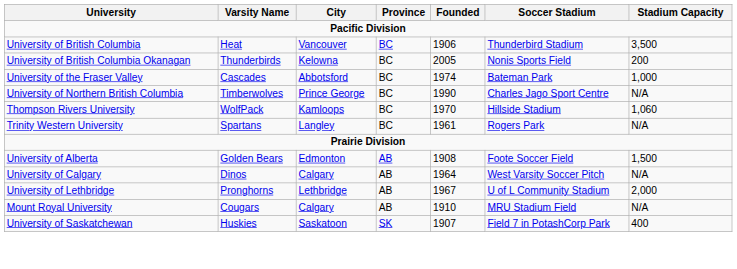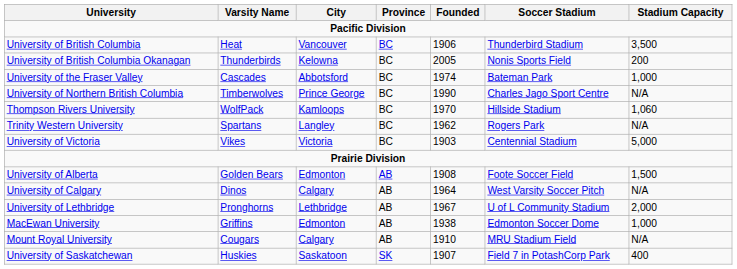 <table class="wikitable" width="90%">
 <tr>
 <th>University</th>
 <th>Varsity Name</th>
 <th>City</th>
 <th>Province</th>
 <th>Founded</th>
 <th>Soccer Stadium</th>
 <th>Stadium Capacity</th>
 </tr>
 <tr align="center">
 <td colspan="7"><strong>Pacific Division</strong></td>
 </tr>
 <tr>
 <td><a href='#'>University of British Columbia</a></td>
 <td><a href='#'>Heat</a></td>
 <td><a href='#'>Vancouver</a></td>
 <td><a href='#'>BC</a></td>
 <td>1906</td>
 <td><a href='#'>Thunderbird Stadium</a></td>
 <td>3,500</td>
 </tr>
 <tr>
 <td><a href='#'>University of British Columbia Okanagan</a></td>
 <td><a href='#'>Thunderbirds</a></td>
 <td><a href='#'>Kelowna</a></td>
 <td>BC</td>
 <td>2005</td>
 <td><a href='#'>Nonis Sports Field</a></td>
 <td>200</td>
 </tr>
 <tr>
 <td><a href='#'>University of the Fraser Valley</a></td>
 <td><a href='#'>Cascades</a></td>
 <td><a href='#'>Abbotsford</a></td>
 <td>BC</td>
 <td>1974</td>
 <td><a href='#'>Bateman Park</a></td>
 <td>1,000</td>
 </tr>
 <tr>
 <td><a href='#'>University of Northern British Columbia</a></td>
 <td><a href='#'>Timberwolves</a></td>
 <td><a href='#'>Prince George</a></td>
 <td>BC</td>
 <td>1990</td>
 <td><a href='#'>Charles Jago Sport Centre</a></td>
 <td>N/A</td>
 </tr>
 <tr>
 <td><a href='#'>Thompson Rivers University</a></td>
 <td><a href='#'>WolfPack</a></td>
 <td><a href='#'>Kamloops</a></td>
 <td>BC</td>
 <td>1970</td>
 <td><a href='#'>Hillside Stadium</a></td>
 <td>1,060</td>
 </tr>
 <tr>
 <td><a href='#'>Trinity Western University</a></td>
 <td><a href='#'>Spartans</a></td>
 <td><a href='#'>Langley</a></td>
 <td>BC</td>
-<td>1961</td>
+<td>1962</td>
 <td><a href='#'>Rogers Park</a></td>
 <td>N/A</td>
+</tr>
+<tr>
+<td><a href='#'>University of Victoria</a></td>
+<td><a href='#'>Vikes</a></td>
+<td><a href='#'>Victoria</a></td>
+<td>BC</td>
+<td>1903</td>
+<td><a href='#'>Centennial Stadium</a></td>
+<td>5,000</td>
 </tr>
 <tr align="center">
 <td colspan="7"><strong>Prairie Division</strong></td>
 </tr>
 <tr>
 <td><a href='#'>University of Alberta</a></td>
 <td><a href='#'>Golden Bears</a></td>
 <td><a href='#'>Edmonton</a></td>
 <td><a href='#'>AB</a></td>
 <td>1908</td>
 <td><a href='#'>Foote Soccer Field</a></td>
 <td>1,500</td>
 </tr>
 <tr>
 <td><a href='#'>University of Calgary</a></td>
 <td><a href='#'>Dinos</a></td>
 <td><a href='#'>Calgary</a></td>
 <td>AB</td>
 <td>1964</td>
 <td><a href='#'>West Varsity Soccer Pitch</a></td>
 <td>N/A</td>
 </tr>
 <tr>
 <td><a href='#'>University of Lethbridge</a></td>
 <td><a href='#'>Pronghorns</a></td>
 <td><a href='#'>Lethbridge</a></td>
 <td>AB</td>
 <td>1967</td>
 <td><a href='#'>U of L Community Stadium</a></td>
 <td>2,000</td>
 </tr>
 <tr>
+<td><a href='#'>MacEwan University</a></td>
+<td><a href='#'>Griffins</a></td>
+<td><a href='#'>Edmonton</a></td>
+<td>AB</td>
+<td>1938</td>
+<td><a href='#'>Edmonton Soccer Dome</a></td>
+<td>1,000</td>
+</tr>
+<tr>
 <td><a href='#'>Mount Royal University</a></td>
 <td><a href='#'>Cougars</a></td>
 <td><a href='#'>Calgary</a></td>
 <td>AB</td>
 <td>1910</td>
 <td><a href='#'>MRU Stadium Field</a></td>
 <td>N/A</td>
 </tr>
 <tr>
 <td><a href='#'>University of Saskatchewan</a></td>
 <td><a href='#'>Huskies</a></td>
 <td><a href='#'>Saskatoon</a></td>
 <td><a href='#'>SK</a></td>
 <td>1907</td>
 <td><a href='#'>Field 7 in PotashCorp Park</a></td>
 <td>400<br></td>
 </tr>
 </table>
